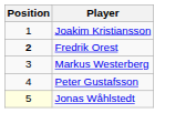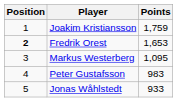 <table class=wikitable>
 <tr>
 <th>Position</th>
 <th>Player</th>
+<th>Points</th>
 </tr>
 <tr>
 <td align=center>1</td>
 <td> <a href='#'>Joakim Kristiansson</a></td>
+<td align=center>1,759</td>
 </tr>
 <tr>
 <td align=center><strong>2</strong></td>
 <td> <a href='#'>Fredrik Orest</a></td>
+<td align=center>1,653</td>
 </tr>
 <tr>
 <td align=center>3</td>
 <td> <a href='#'>Markus Westerberg</a></td>
+<td align=center>1,095</td>
 </tr>
 <tr>
 <td align=center>4</td>
 <td> <a href='#'>Peter Gustafsson</a></td>
+<td align=center>983</td>
 </tr>
 <tr>
-<td align=center style="background: lightyellow;">5</td>
+<td align=center>5</td>
 <td> <a href='#'>Jonas Wåhlstedt</a></td>
+<td align=center>933</td>
 </tr>
 </table>
